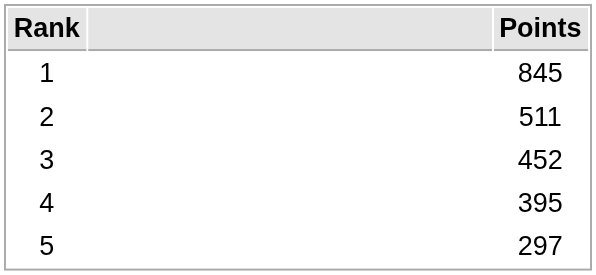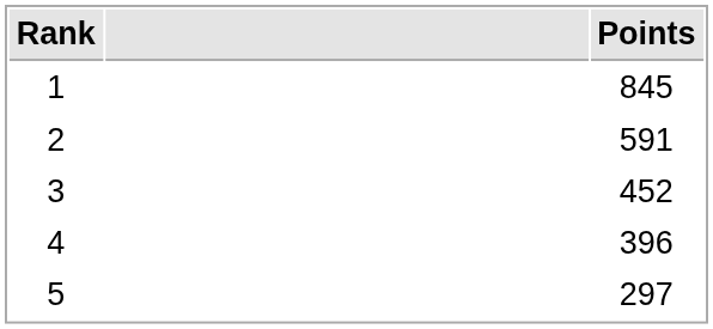 <table cellspacing="1" cellpadding="3" style="border:1px solid #AAAAAA;font-size:86%">
 <tr bgcolor="#E4E4E4">
 <th style="border-bottom:1px solid #AAAAAA" width=10>Rank</th>
 <th style="border-bottom:1px solid #AAAAAA" width=200></th>
 <th style="border-bottom:1px solid #AAAAAA" width=20>Points</th>
 </tr>
 <tr>
 <td style="text-align:center;">1</td>
 <td></td>
 <td align=center>845</td>
 </tr>
 <tr>
 <td style="text-align:center;">2</td>
 <td></td>
-<td align=center>511</td>
+<td align=center>591</td>
 </tr>
 <tr>
 <td style="text-align:center;">3</td>
 <td></td>
 <td align=center>452</td>
 </tr>
 <tr>
 <td style="text-align:center;">4</td>
 <td></td>
-<td align=center>395</td>
+<td align=center>396</td>
 </tr>
 <tr>
 <td style="text-align:center;">5</td>
 <td></td>
 <td align=center>297</td>
 </tr>
 </table>
